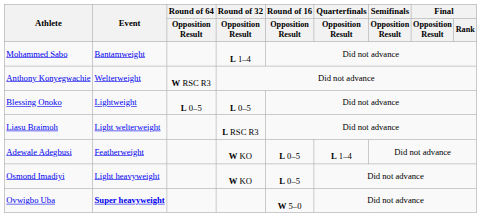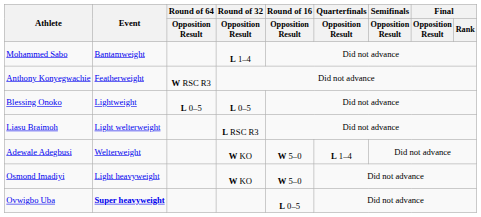 <table class="wikitable" style="font-size:90%">
 <tr>
 <th rowspan="2">Athlete</th>
 <th rowspan="2">Event</th>
 <th>Round of 64</th>
 <th>Round of 32</th>
 <th>Round of 16</th>
 <th>Quarterfinals</th>
 <th>Semifinals</th>
 <th colspan=2>Final</th>
 </tr>
 <tr style="font-size:95%">
 <th>Opposition<br>Result</th>
 <th>Opposition<br>Result</th>
 <th>Opposition<br>Result</th>
 <th>Opposition<br>Result</th>
 <th>Opposition<br>Result</th>
 <th>Opposition<br>Result</th>
 <th>Rank</th>
 </tr>
 <tr align=center>
 <td align=left><a href='#'>Mohammed Sabo</a></td>
 <td align=left><a href='#'>Bantamweight</a></td>
 <td></td>
 <td><br><strong>L</strong> 1–4</td>
 <td colspan=5>Did not advance</td>
 </tr>
 <tr align=center>
 <td align=left><a href='#'>Anthony Konyegwachie</a></td>
-<td align=left><a href='#'>Welterweight</a></td>
+<td align=left><a href='#'>Featherweight</a></td>
 <td><br><strong>W</strong> RSC R3</td>
 <td colspan=6>Did not advance</td>
 </tr>
 <tr align=center>
 <td align=left><a href='#'>Blessing Onoko</a></td>
 <td align=left><a href='#'>Lightweight</a></td>
 <td><br><strong>L</strong> 0–5</td>
 <td><br><strong>L</strong> 0–5</td>
 <td colspan=5>Did not advance</td>
 </tr>
 <tr align=center>
 <td align=left><a href='#'>Liasu Braimoh</a></td>
 <td align=left><a href='#'>Light welterweight</a></td>
 <td></td>
 <td><br><strong>L</strong> RSC R3</td>
 <td colspan=5>Did not advance</td>
 </tr>
 <tr align=center>
 <td align=left><a href='#'>Adewale Adegbusi</a></td>
-<td align=left><a href='#'>Featherweight</a></td>
+<td align=left><a href='#'>Welterweight</a></td>
 <td></td>
 <td><br><strong>W</strong> KO</td>
-<td><br><strong>L</strong> 0–5</td>
+<td><br><strong>W</strong> 5–0</td>
 <td><br><strong>L</strong> 1–4</td>
 <td colspan=3>Did not advance</td>
 </tr>
 <tr align=center>
 <td align=left><a href='#'>Osmond Imadiyi</a></td>
 <td align=left><a href='#'>Light heavyweight</a></td>
 <td></td>
 <td><br><strong>W</strong> KO</td>
-<td><br><strong>L</strong> 0–5</td>
+<td><br><strong>W</strong> 5–0</td>
 <td colspan=4>Did not advance</td>
 </tr>
 <tr align=center>
 <td align=left><a href='#'>Ovwigbo Uba</a></td>
 <td align=left><strong><a href='#'>Super heavyweight</a></strong></td>
 <td></td>
 <td></td>
-<td><br><strong>W</strong> 5–0</td>
+<td><br><strong>L</strong> 0–5</td>
 <td colspan=4>Did not advance</td>
 </tr>
 </table>
